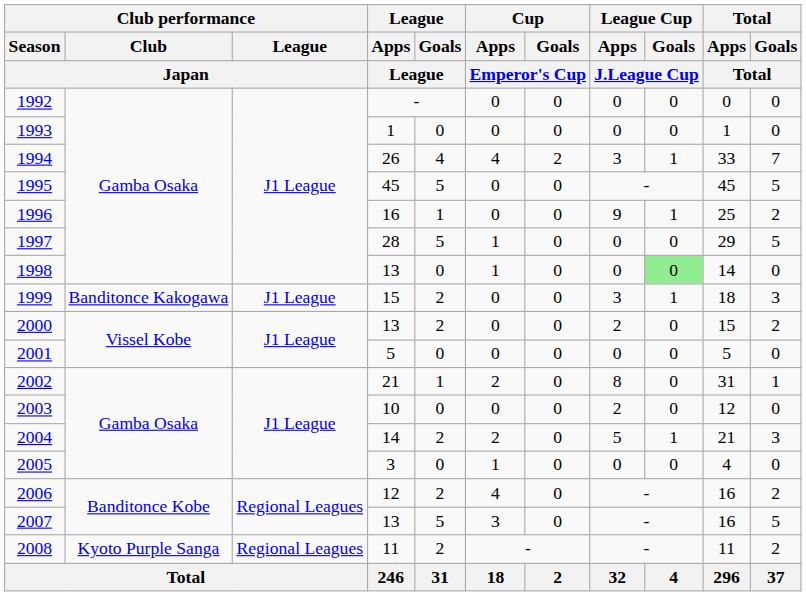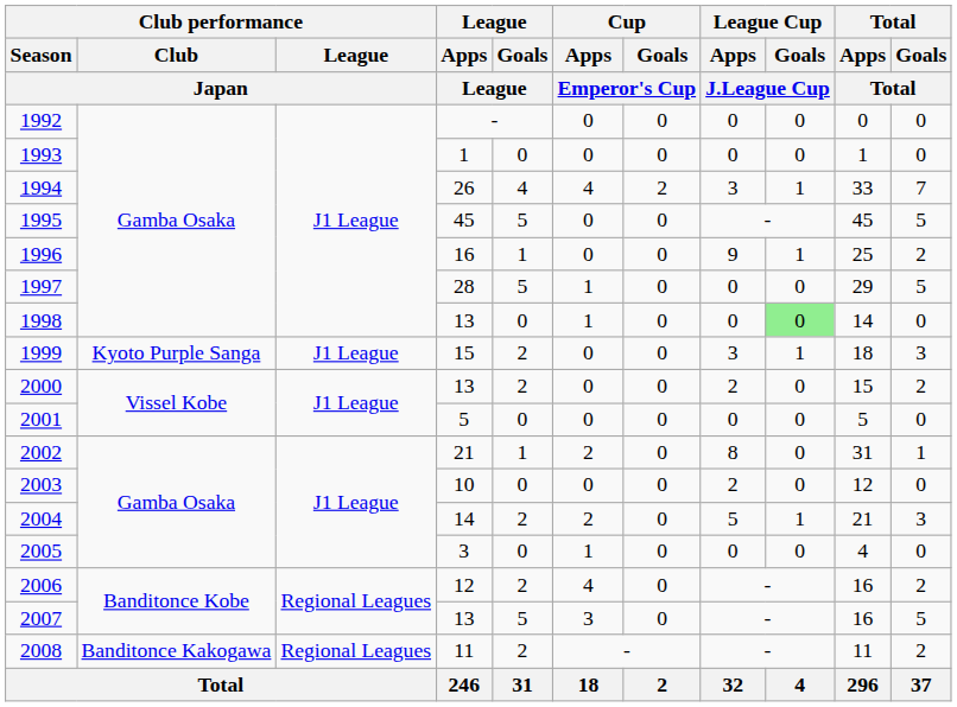 <table class="wikitable" style="text-align:center;">
 <tr>
 <th colspan=3>Club performance</th>
 <th colspan=2>League</th>
 <th colspan=2>Cup</th>
 <th colspan=2>League Cup</th>
 <th colspan=2>Total</th>
 </tr>
 <tr>
 <th>Season</th>
 <th>Club</th>
 <th>League</th>
 <th>Apps</th>
 <th>Goals</th>
 <th>Apps</th>
 <th>Goals</th>
 <th>Apps</th>
 <th>Goals</th>
 <th>Apps</th>
 <th>Goals</th>
 </tr>
 <tr>
 <th colspan=3>Japan</th>
 <th colspan=2>League</th>
 <th colspan=2><a href='#'>Emperor's Cup</a></th>
 <th colspan=2><a href='#'>J.League Cup</a></th>
 <th colspan=2>Total</th>
 </tr>
 <tr>
 <td><a href='#'>1992</a></td>
 <td rowspan="7"><a href='#'>Gamba Osaka</a></td>
 <td rowspan="7"><a href='#'>J1 League</a></td>
 <td colspan="2">-</td>
 <td>0</td>
 <td>0</td>
 <td>0</td>
 <td>0</td>
 <td>0</td>
 <td>0</td>
 </tr>
 <tr>
 <td><a href='#'>1993</a></td>
 <td>1</td>
 <td>0</td>
 <td>0</td>
 <td>0</td>
 <td>0</td>
 <td>0</td>
 <td>1</td>
 <td>0</td>
 </tr>
 <tr>
 <td><a href='#'>1994</a></td>
 <td>26</td>
 <td>4</td>
 <td>4</td>
 <td>2</td>
 <td>3</td>
 <td>1</td>
 <td>33</td>
 <td>7</td>
 </tr>
 <tr>
 <td><a href='#'>1995</a></td>
 <td>45</td>
 <td>5</td>
 <td>0</td>
 <td>0</td>
 <td colspan="2">-</td>
 <td>45</td>
 <td>5</td>
 </tr>
 <tr>
 <td><a href='#'>1996</a></td>
 <td>16</td>
 <td>1</td>
 <td>0</td>
 <td>0</td>
 <td>9</td>
 <td>1</td>
 <td>25</td>
 <td>2</td>
 </tr>
 <tr>
 <td><a href='#'>1997</a></td>
 <td>28</td>
 <td>5</td>
 <td>1</td>
 <td>0</td>
 <td>0</td>
 <td>0</td>
 <td>29</td>
 <td>5</td>
 </tr>
 <tr>
 <td><a href='#'>1998</a></td>
 <td>13</td>
 <td>0</td>
 <td>1</td>
 <td>0</td>
 <td>0</td>
 <td style="background: lightgreen;">0</td>
 <td>14</td>
 <td>0</td>
 </tr>
 <tr>
 <td><a href='#'>1999</a></td>
-<td><a href='#'>Banditonce Kakogawa</a></td>
+<td><a href='#'>Kyoto Purple Sanga</a></td>
 <td><a href='#'>J1 League</a></td>
 <td>15</td>
 <td>2</td>
 <td>0</td>
 <td>0</td>
 <td>3</td>
 <td>1</td>
 <td>18</td>
 <td>3</td>
 </tr>
 <tr>
 <td><a href='#'>2000</a></td>
 <td rowspan="2"><a href='#'>Vissel Kobe</a></td>
 <td rowspan="2"><a href='#'>J1 League</a></td>
 <td>13</td>
 <td>2</td>
 <td>0</td>
 <td>0</td>
 <td>2</td>
 <td>0</td>
 <td>15</td>
 <td>2</td>
 </tr>
 <tr>
 <td><a href='#'>2001</a></td>
 <td>5</td>
 <td>0</td>
 <td>0</td>
 <td>0</td>
 <td>0</td>
 <td>0</td>
 <td>5</td>
 <td>0</td>
 </tr>
 <tr>
 <td><a href='#'>2002</a></td>
 <td rowspan="4"><a href='#'>Gamba Osaka</a></td>
 <td rowspan="4"><a href='#'>J1 League</a></td>
 <td>21</td>
 <td>1</td>
 <td>2</td>
 <td>0</td>
 <td>8</td>
 <td>0</td>
 <td>31</td>
 <td>1</td>
 </tr>
 <tr>
 <td><a href='#'>2003</a></td>
 <td>10</td>
 <td>0</td>
 <td>0</td>
 <td>0</td>
 <td>2</td>
 <td>0</td>
 <td>12</td>
 <td>0</td>
 </tr>
 <tr>
 <td><a href='#'>2004</a></td>
 <td>14</td>
 <td>2</td>
 <td>2</td>
 <td>0</td>
 <td>5</td>
 <td>1</td>
 <td>21</td>
 <td>3</td>
 </tr>
 <tr>
 <td><a href='#'>2005</a></td>
 <td>3</td>
 <td>0</td>
 <td>1</td>
 <td>0</td>
 <td>0</td>
 <td>0</td>
 <td>4</td>
 <td>0</td>
 </tr>
 <tr>
 <td><a href='#'>2006</a></td>
 <td rowspan="2"><a href='#'>Banditonce Kobe</a></td>
 <td rowspan="2"><a href='#'>Regional Leagues</a></td>
 <td>12</td>
 <td>2</td>
 <td>4</td>
 <td>0</td>
 <td colspan="2">-</td>
 <td>16</td>
 <td>2</td>
 </tr>
 <tr>
 <td><a href='#'>2007</a></td>
 <td>13</td>
 <td>5</td>
 <td>3</td>
 <td>0</td>
 <td colspan="2">-</td>
 <td>16</td>
 <td>5</td>
 </tr>
 <tr>
 <td><a href='#'>2008</a></td>
-<td><a href='#'>Kyoto Purple Sanga</a></td>
+<td><a href='#'>Banditonce Kakogawa</a></td>
 <td><a href='#'>Regional Leagues</a></td>
 <td>11</td>
 <td>2</td>
 <td colspan="2">-</td>
 <td colspan="2">-</td>
 <td>11</td>
 <td>2</td>
 </tr>
 <tr>
 <th colspan=3>Total</th>
 <th>246</th>
 <th>31</th>
 <th>18</th>
 <th>2</th>
 <th>32</th>
 <th>4</th>
 <th>296</th>
 <th>37</th>
 </tr>
 </table>
